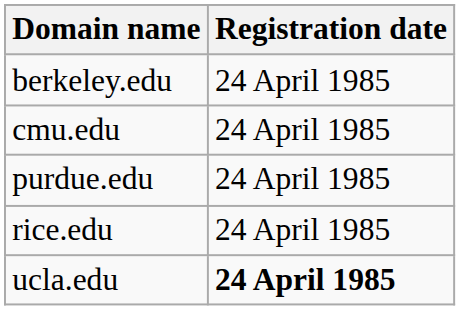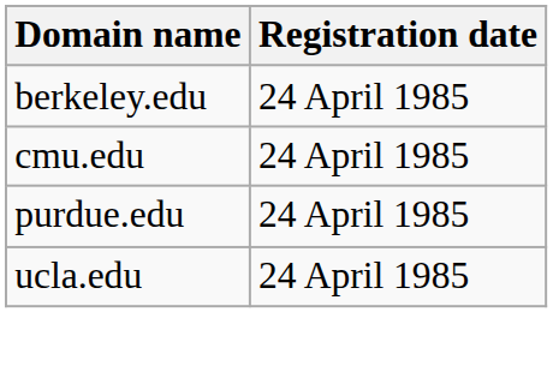 <table class="wikitable">
 <tr>
 <th>Domain name</th>
 <th>Registration date</th>
 </tr>
 <tr>
 <td>berkeley.edu</td>
 <td>24 April 1985</td>
 </tr>
 <tr>
 <td>cmu.edu</td>
 <td>24 April 1985</td>
 </tr>
 <tr>
 <td>purdue.edu</td>
 <td>24 April 1985</td>
 </tr>
 <tr>
-<td>rice.edu</td>
+<td>ucla.edu</td>
 <td>24 April 1985</td>
 </tr>
-<tr>
-<td>ucla.edu</td>
-<td><strong>24 April 1985</strong></td>
-</tr>
 </table>
